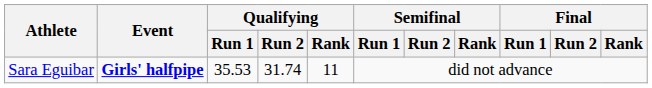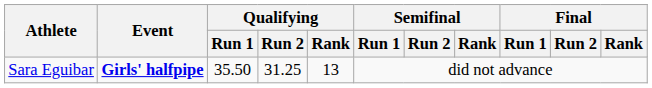 <table class="wikitable">
 <tr>
 <th rowspan="2">Athlete</th>
 <th rowspan="2">Event</th>
 <th colspan="3">Qualifying</th>
 <th colspan="3">Semifinal</th>
 <th colspan="3">Final</th>
 </tr>
 <tr>
 <th>Run 1</th>
 <th>Run 2</th>
 <th>Rank</th>
 <th>Run 1</th>
 <th>Run 2</th>
 <th>Rank</th>
 <th>Run 1</th>
 <th>Run 2</th>
 <th>Rank</th>
 </tr>
 <tr>
 <td rowspan="1"><a href='#'>Sara Eguibar</a></td>
 <td><strong><a href='#'>Girls' halfpipe</a></strong></td>
-<td align="center">35.53</td>
-<td align="center">31.74</td>
-<td align="center">11</td>
+<td align="center">35.50</td>
+<td align="center">31.25</td>
+<td align="center">13</td>
 <td align="center" colspan=6>did not advance</td>
 </tr>
 </table>
